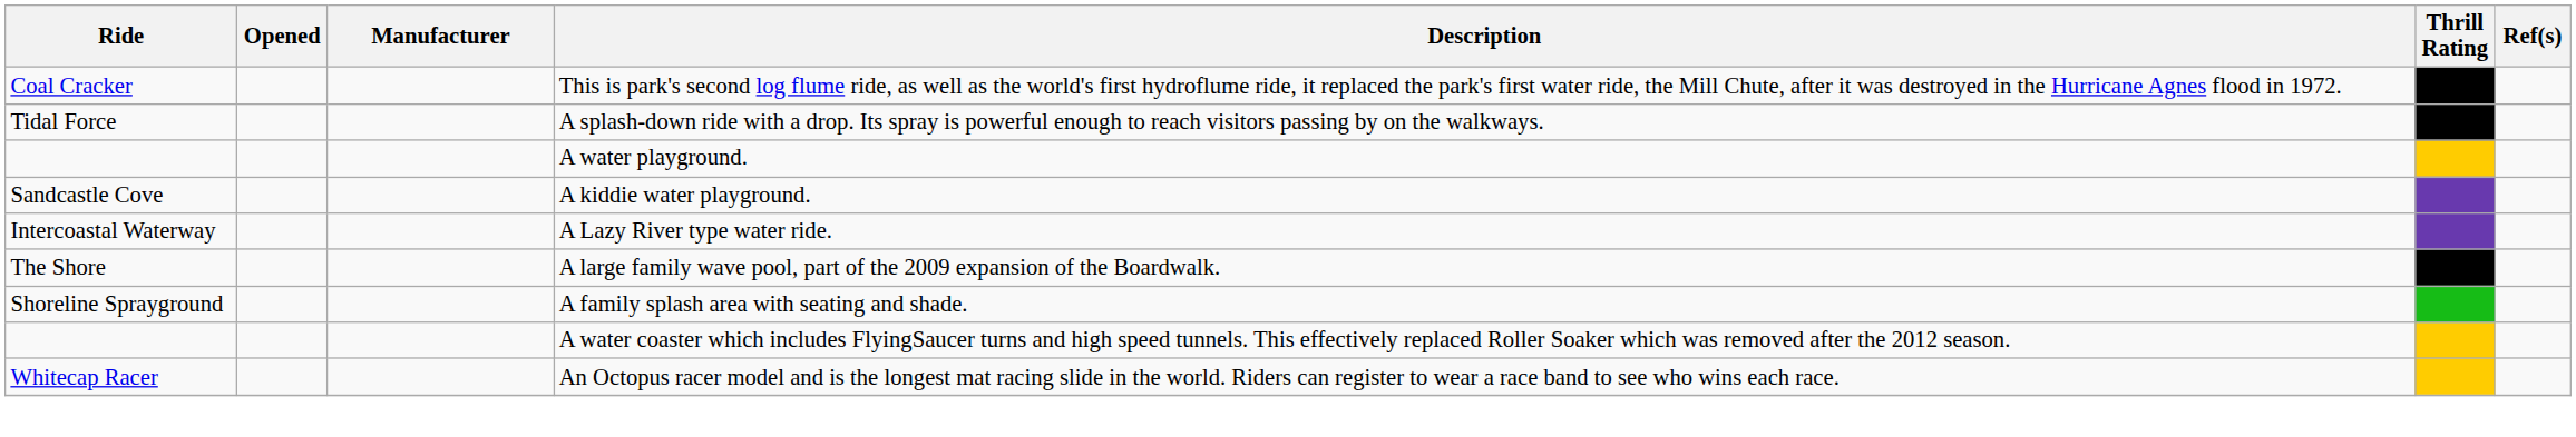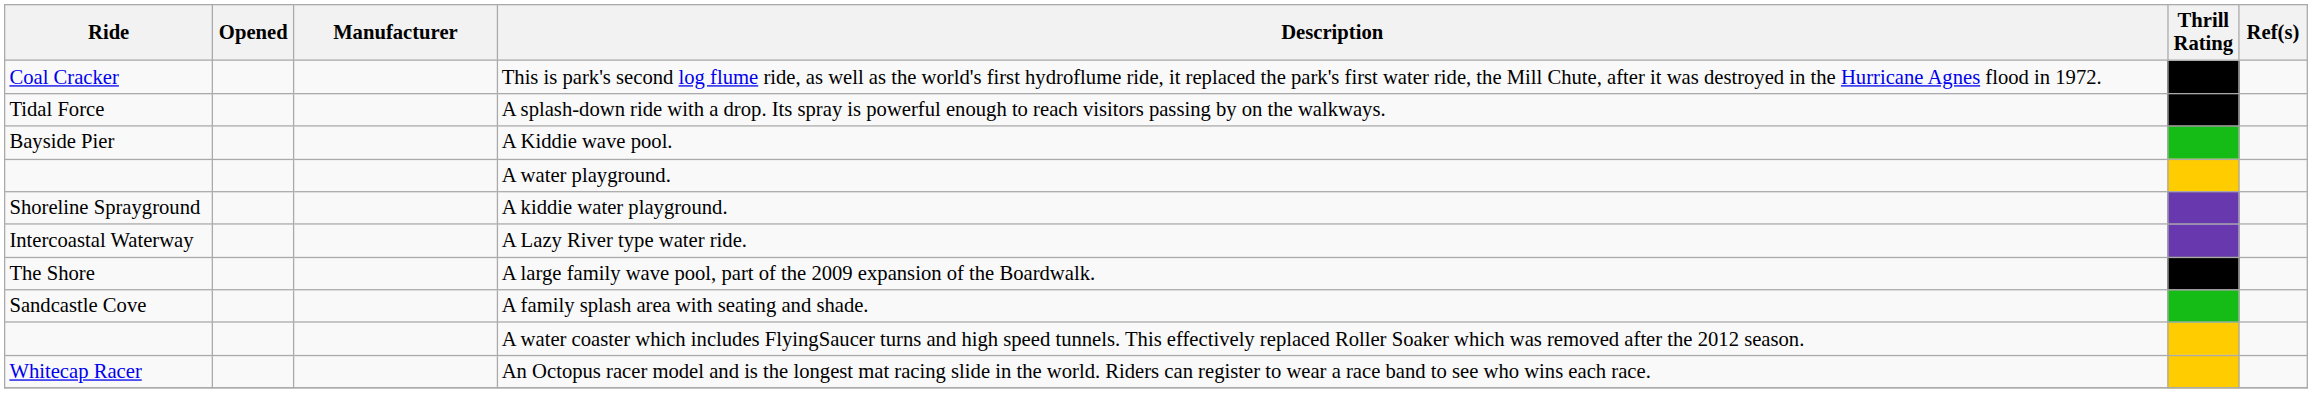 <table class="wikitable sortable" width=90%>
 <tr>
 <th>Ride</th>
 <th>Opened</th>
 <th style="width:150px;">Manufacturer</th>
 <th>Description</th>
 <th>Thrill<br>Rating</th>
 <th style="width:45px;">Ref(s)</th>
 </tr>
 <tr>
 <td><a href='#'>Coal Cracker</a></td>
 <td></td>
 <td></td>
 <td>This is park's second <a href='#'>log flume</a> ride, as well as the world's first hydroflume ride, it replaced the park's first water ride, the Mill Chute, after it was destroyed in the <a href='#'>Hurricane Agnes</a> flood in 1972.</td>
 <td bgcolor="#000000"></td>
 <td></td>
 </tr>
 <tr>
 <td>Tidal Force</td>
 <td></td>
 <td></td>
 <td>A splash-down ride with a  drop. Its spray is powerful enough to reach visitors passing by on the walkways.</td>
 <td bgcolor="#000000"></td>
 <td></td>
 </tr>
 <tr>
+<td>Bayside Pier</td>
+<td></td>
+<td></td>
+<td>A Kiddie wave pool.</td>
+<td bgcolor="#16BC16"></td>
+<td></td>
+</tr>
+<tr>
 <td></td>
 <td></td>
 <td></td>
 <td>A water playground.</td>
 <td bgcolor="#FFCC00"></td>
 <td></td>
 </tr>
 <tr>
-<td>Sandcastle Cove</td>
+<td>Shoreline Sprayground</td>
 <td></td>
 <td></td>
 <td>A kiddie water playground.</td>
 <td bgcolor="#6839AE"></td>
 <td></td>
 </tr>
 <tr>
 <td>Intercoastal Waterway</td>
 <td></td>
 <td></td>
 <td>A Lazy River type water ride.</td>
 <td bgcolor="#6839AE"></td>
 <td></td>
 </tr>
 <tr>
 <td>The Shore</td>
 <td></td>
 <td></td>
 <td>A large family wave pool, part of the 2009 expansion of the Boardwalk.</td>
 <td bgcolor="#000000"></td>
 <td></td>
 </tr>
 <tr>
-<td>Shoreline Sprayground</td>
+<td>Sandcastle Cove</td>
 <td></td>
 <td></td>
 <td>A family splash area with seating and shade.</td>
 <td bgcolor="#16BC16"></td>
 <td></td>
 </tr>
 <tr>
 <td></td>
 <td></td>
 <td></td>
 <td>A water coaster which includes FlyingSaucer turns and high speed tunnels. This effectively replaced Roller Soaker which was removed after the 2012 season.</td>
 <td bgcolor="#FFCC00"></td>
 <td></td>
 </tr>
 <tr>
 <td><a href='#'>Whitecap Racer</a></td>
 <td></td>
 <td></td>
 <td>An Octopus racer model and is the longest mat racing slide in the world. Riders can register to wear a race band to see who wins each race.</td>
 <td bgcolor="#FFCC00"></td>
 <td></td>
 </tr>
 <tr>
 </tr>
 </table>
